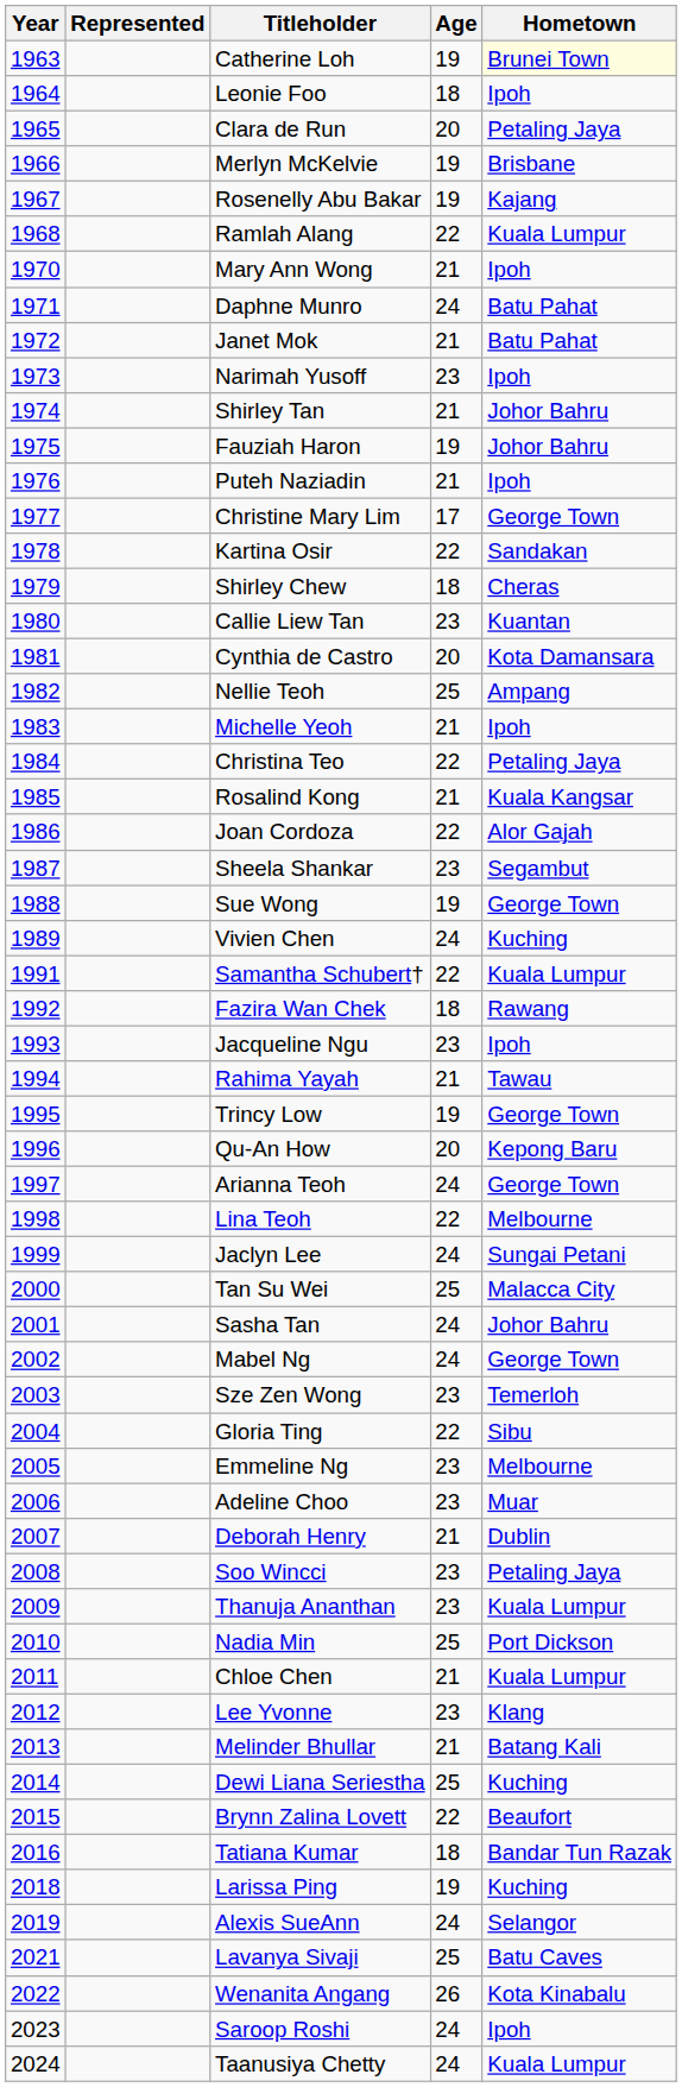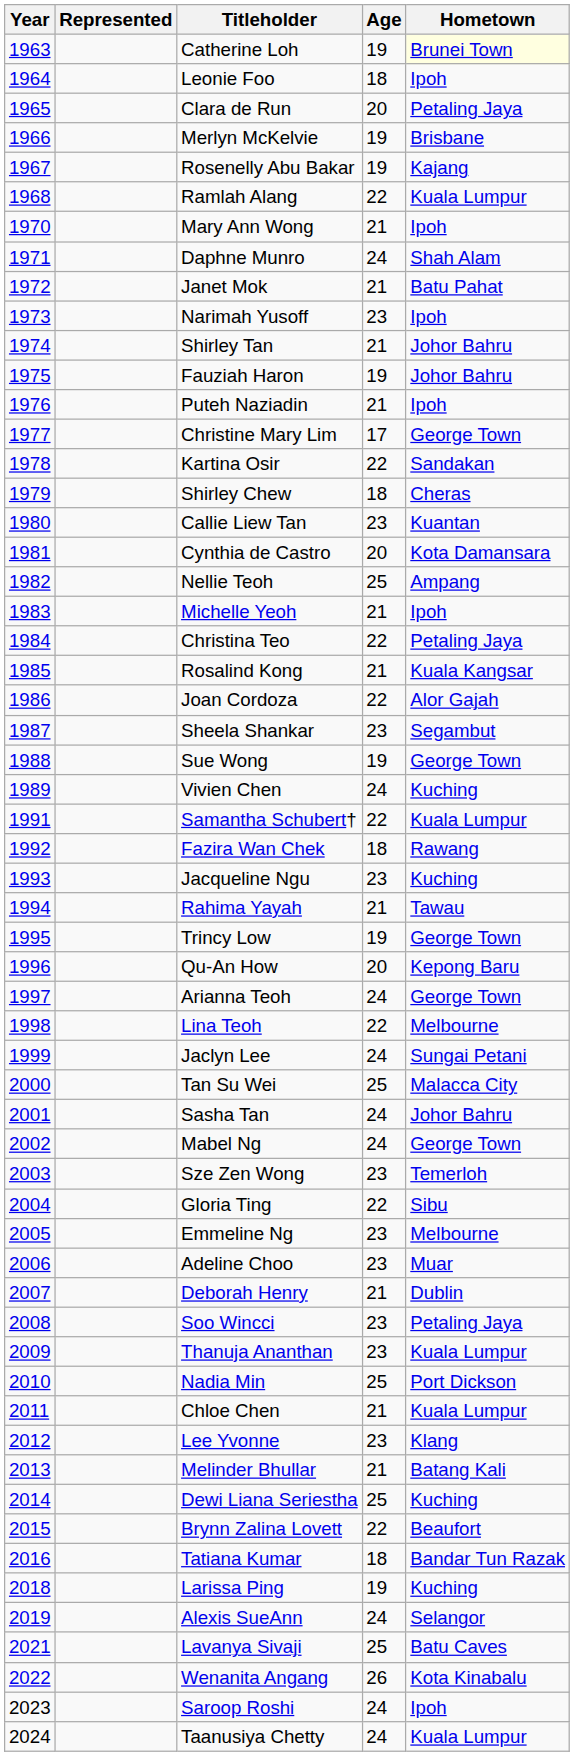 <table class="wikitable sortable" style="font-size: 95%;">
 <tr>
 <th>Year</th>
 <th>Represented</th>
 <th>Titleholder</th>
 <th>Age</th>
 <th>Hometown</th>
 </tr>
 <tr>
 <td><a href='#'>1963</a></td>
 <td></td>
 <td>Catherine Loh</td>
 <td>19</td>
 <td style="background: lightyellow;"><a href='#'>Brunei Town</a></td>
 </tr>
 <tr>
 <td><a href='#'>1964</a></td>
 <td></td>
 <td>Leonie Foo</td>
 <td>18</td>
 <td><a href='#'>Ipoh</a></td>
 </tr>
 <tr>
 <td><a href='#'>1965</a></td>
 <td></td>
 <td>Clara de Run</td>
 <td>20</td>
 <td><a href='#'>Petaling Jaya</a></td>
 </tr>
 <tr>
 <td><a href='#'>1966</a></td>
 <td></td>
 <td>Merlyn McKelvie</td>
 <td>19</td>
 <td><a href='#'>Brisbane</a></td>
 </tr>
 <tr>
 <td><a href='#'>1967</a></td>
 <td></td>
 <td>Rosenelly Abu Bakar</td>
 <td>19</td>
 <td><a href='#'>Kajang</a></td>
 </tr>
 <tr>
 <td><a href='#'>1968</a></td>
 <td></td>
 <td>Ramlah Alang</td>
 <td>22</td>
 <td><a href='#'>Kuala Lumpur</a></td>
 </tr>
 <tr>
 <td><a href='#'>1970</a></td>
 <td></td>
 <td>Mary Ann Wong</td>
 <td>21</td>
 <td><a href='#'>Ipoh</a></td>
 </tr>
 <tr>
 <td><a href='#'>1971</a></td>
 <td></td>
 <td>Daphne Munro</td>
 <td>24</td>
-<td><a href='#'>Batu Pahat</a></td>
+<td><a href='#'>Shah Alam</a></td>
 </tr>
 <tr>
 <td><a href='#'>1972</a></td>
 <td></td>
 <td>Janet Mok</td>
 <td>21</td>
 <td><a href='#'>Batu Pahat</a></td>
 </tr>
 <tr>
 <td><a href='#'>1973</a></td>
 <td></td>
 <td>Narimah Yusoff</td>
 <td>23</td>
 <td><a href='#'>Ipoh</a></td>
 </tr>
 <tr>
 <td><a href='#'>1974</a></td>
 <td></td>
 <td>Shirley Tan</td>
 <td>21</td>
 <td><a href='#'>Johor Bahru</a></td>
 </tr>
 <tr>
 <td><a href='#'>1975</a></td>
 <td></td>
 <td>Fauziah Haron</td>
 <td>19</td>
 <td><a href='#'>Johor Bahru</a></td>
 </tr>
 <tr>
 <td><a href='#'>1976</a></td>
 <td></td>
 <td>Puteh Naziadin</td>
 <td>21</td>
 <td><a href='#'>Ipoh</a></td>
 </tr>
 <tr>
 <td><a href='#'>1977</a></td>
 <td></td>
 <td>Christine Mary Lim</td>
 <td>17</td>
 <td><a href='#'>George Town</a></td>
 </tr>
 <tr>
 <td><a href='#'>1978</a></td>
 <td></td>
 <td>Kartina Osir</td>
 <td>22</td>
 <td><a href='#'>Sandakan</a></td>
 </tr>
 <tr>
 <td><a href='#'>1979</a></td>
 <td></td>
 <td>Shirley Chew</td>
 <td>18</td>
 <td><a href='#'>Cheras</a></td>
 </tr>
 <tr>
 <td><a href='#'>1980</a></td>
 <td></td>
 <td>Callie Liew Tan</td>
 <td>23</td>
 <td><a href='#'>Kuantan</a></td>
 </tr>
 <tr>
 <td><a href='#'>1981</a></td>
 <td></td>
 <td>Cynthia de Castro</td>
 <td>20</td>
 <td><a href='#'>Kota Damansara</a></td>
 </tr>
 <tr>
 <td><a href='#'>1982</a></td>
 <td></td>
 <td>Nellie Teoh</td>
 <td>25</td>
 <td><a href='#'>Ampang</a></td>
 </tr>
 <tr>
 <td><a href='#'>1983</a></td>
 <td></td>
 <td><a href='#'>Michelle Yeoh</a></td>
 <td>21</td>
 <td><a href='#'>Ipoh</a></td>
 </tr>
 <tr>
 <td><a href='#'>1984</a></td>
 <td></td>
 <td>Christina Teo</td>
 <td>22</td>
 <td><a href='#'>Petaling Jaya</a></td>
 </tr>
 <tr>
 <td><a href='#'>1985</a></td>
 <td></td>
 <td>Rosalind Kong</td>
 <td>21</td>
 <td><a href='#'>Kuala Kangsar</a></td>
 </tr>
 <tr>
 <td><a href='#'>1986</a></td>
 <td></td>
 <td>Joan Cordoza</td>
 <td>22</td>
 <td><a href='#'>Alor Gajah</a></td>
 </tr>
 <tr>
 <td><a href='#'>1987</a></td>
 <td></td>
 <td>Sheela Shankar</td>
 <td>23</td>
 <td><a href='#'>Segambut</a></td>
 </tr>
 <tr>
 <td><a href='#'>1988</a></td>
 <td></td>
 <td>Sue Wong</td>
 <td>19</td>
 <td><a href='#'>George Town</a></td>
 </tr>
 <tr>
 <td><a href='#'>1989</a></td>
 <td></td>
 <td>Vivien Chen</td>
 <td>24</td>
 <td><a href='#'>Kuching</a></td>
 </tr>
 <tr>
 <td><a href='#'>1991</a></td>
 <td></td>
 <td><a href='#'>Samantha Schubert</a>†</td>
 <td>22</td>
 <td><a href='#'>Kuala Lumpur</a></td>
 </tr>
 <tr>
 <td><a href='#'>1992</a></td>
 <td></td>
 <td><a href='#'>Fazira Wan Chek</a></td>
 <td>18</td>
 <td><a href='#'>Rawang</a></td>
 </tr>
 <tr>
 <td><a href='#'>1993</a></td>
 <td></td>
 <td>Jacqueline Ngu</td>
 <td>23</td>
-<td><a href='#'>Ipoh</a></td>
+<td><a href='#'>Kuching</a></td>
 </tr>
 <tr>
 <td><a href='#'>1994</a></td>
 <td></td>
 <td><a href='#'>Rahima Yayah</a></td>
 <td>21</td>
 <td><a href='#'>Tawau</a></td>
 </tr>
 <tr>
 <td><a href='#'>1995</a></td>
 <td></td>
 <td>Trincy Low</td>
 <td>19</td>
 <td><a href='#'>George Town</a></td>
 </tr>
 <tr>
 <td><a href='#'>1996</a></td>
 <td></td>
 <td>Qu-An How</td>
 <td>20</td>
 <td><a href='#'>Kepong Baru</a></td>
 </tr>
 <tr>
 <td><a href='#'>1997</a></td>
 <td></td>
 <td>Arianna Teoh</td>
 <td>24</td>
 <td><a href='#'>George Town</a></td>
 </tr>
 <tr>
 <td><a href='#'>1998</a></td>
 <td></td>
 <td><a href='#'>Lina Teoh</a></td>
 <td>22</td>
 <td><a href='#'>Melbourne</a></td>
 </tr>
 <tr>
 <td><a href='#'>1999</a></td>
 <td></td>
 <td>Jaclyn Lee</td>
 <td>24</td>
 <td><a href='#'>Sungai Petani</a></td>
 </tr>
 <tr>
 <td><a href='#'>2000</a></td>
 <td></td>
 <td>Tan Su Wei</td>
 <td>25</td>
 <td><a href='#'>Malacca City</a></td>
 </tr>
 <tr>
 <td><a href='#'>2001</a></td>
 <td></td>
 <td>Sasha Tan</td>
 <td>24</td>
 <td><a href='#'>Johor Bahru</a></td>
 </tr>
 <tr>
 <td><a href='#'>2002</a></td>
 <td></td>
 <td>Mabel Ng</td>
 <td>24</td>
 <td><a href='#'>George Town</a></td>
 </tr>
 <tr>
 <td><a href='#'>2003</a></td>
 <td></td>
 <td>Sze Zen Wong</td>
 <td>23</td>
 <td><a href='#'>Temerloh</a></td>
 </tr>
 <tr>
 <td><a href='#'>2004</a></td>
 <td></td>
 <td>Gloria Ting</td>
 <td>22</td>
 <td><a href='#'>Sibu</a></td>
 </tr>
 <tr>
 <td><a href='#'>2005</a></td>
 <td></td>
 <td>Emmeline Ng</td>
 <td>23</td>
 <td><a href='#'>Melbourne</a></td>
 </tr>
 <tr>
 <td><a href='#'>2006</a></td>
 <td></td>
 <td>Adeline Choo</td>
 <td>23</td>
 <td><a href='#'>Muar</a></td>
 </tr>
 <tr>
 <td><a href='#'>2007</a></td>
 <td></td>
 <td><a href='#'>Deborah Henry</a></td>
 <td>21</td>
 <td><a href='#'>Dublin</a></td>
 </tr>
 <tr>
 <td><a href='#'>2008</a></td>
 <td></td>
 <td><a href='#'>Soo Wincci</a></td>
 <td>23</td>
 <td><a href='#'>Petaling Jaya</a></td>
 </tr>
 <tr>
 <td><a href='#'>2009</a></td>
 <td></td>
 <td><a href='#'>Thanuja Ananthan</a></td>
 <td>23</td>
 <td><a href='#'>Kuala Lumpur</a></td>
 </tr>
 <tr>
 <td><a href='#'>2010</a></td>
 <td></td>
 <td><a href='#'>Nadia Min</a></td>
 <td>25</td>
 <td><a href='#'>Port Dickson</a></td>
 </tr>
 <tr>
 <td><a href='#'>2011</a></td>
 <td></td>
 <td>Chloe Chen</td>
 <td>21</td>
 <td><a href='#'>Kuala Lumpur</a></td>
 </tr>
 <tr>
 <td><a href='#'>2012</a></td>
 <td></td>
 <td><a href='#'>Lee Yvonne</a></td>
 <td>23</td>
 <td><a href='#'>Klang</a></td>
 </tr>
 <tr>
 <td><a href='#'>2013</a></td>
 <td></td>
 <td><a href='#'>Melinder Bhullar</a></td>
 <td>21</td>
 <td><a href='#'>Batang Kali</a></td>
 </tr>
 <tr>
 <td><a href='#'>2014</a></td>
 <td></td>
 <td><a href='#'>Dewi Liana Seriestha</a></td>
 <td>25</td>
 <td><a href='#'>Kuching</a></td>
 </tr>
 <tr>
 <td><a href='#'>2015</a></td>
 <td></td>
 <td><a href='#'>Brynn Zalina Lovett</a></td>
 <td>22</td>
 <td><a href='#'>Beaufort</a></td>
 </tr>
 <tr>
 <td><a href='#'>2016</a></td>
 <td></td>
 <td><a href='#'>Tatiana Kumar</a></td>
 <td>18</td>
 <td><a href='#'>Bandar Tun Razak</a></td>
 </tr>
 <tr>
 <td><a href='#'>2018</a></td>
 <td></td>
 <td><a href='#'>Larissa Ping</a></td>
 <td>19</td>
 <td><a href='#'>Kuching</a></td>
 </tr>
 <tr>
 <td><a href='#'>2019</a></td>
 <td></td>
 <td><a href='#'>Alexis SueAnn</a></td>
 <td>24</td>
 <td><a href='#'>Selangor</a></td>
 </tr>
 <tr>
 <td><a href='#'>2021</a></td>
 <td></td>
 <td><a href='#'>Lavanya Sivaji</a></td>
 <td>25</td>
 <td><a href='#'>Batu Caves</a></td>
 </tr>
 <tr>
 <td><a href='#'>2022</a></td>
 <td></td>
 <td><a href='#'>Wenanita Angang</a></td>
 <td>26</td>
 <td><a href='#'>Kota Kinabalu</a></td>
 </tr>
 <tr>
 <td>2023</td>
 <td></td>
 <td><a href='#'>Saroop Roshi</a></td>
 <td>24</td>
 <td><a href='#'>Ipoh</a></td>
 </tr>
 <tr>
 <td>2024</td>
 <td></td>
 <td>Taanusiya Chetty</td>
 <td>24</td>
 <td><a href='#'>Kuala Lumpur</a></td>
 </tr>
 </table>
